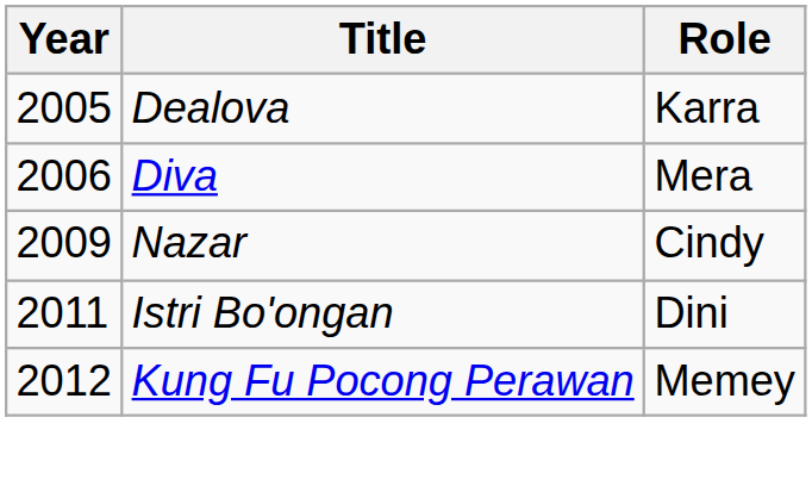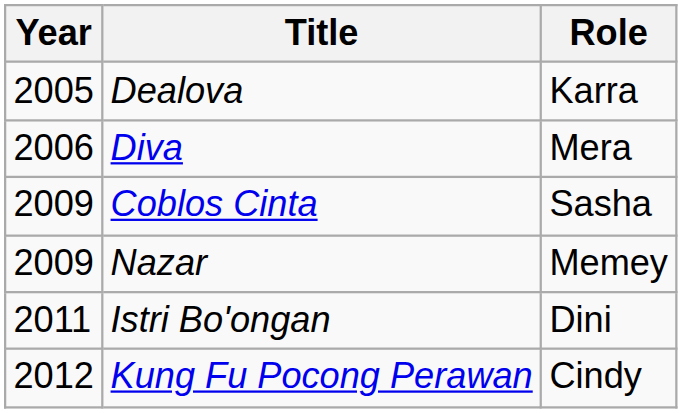 <table class="wikitable">
 <tr>
 <th>Year</th>
 <th>Title</th>
 <th>Role</th>
 </tr>
 <tr>
 <td>2005</td>
 <td><em>Dealova</em></td>
 <td>Karra</td>
 </tr>
 <tr>
 <td>2006</td>
 <td><em><a href='#'>Diva</a></em></td>
 <td>Mera</td>
 </tr>
 <tr>
 <td>2009</td>
+<td><em><a href='#'>Coblos Cinta</a></em></td>
+<td>Sasha</td>
+</tr>
+<tr>
+<td>2009</td>
 <td><em>Nazar</em></td>
-<td>Cindy</td>
+<td>Memey</td>
 </tr>
 <tr>
 <td>2011</td>
 <td><em>Istri Bo'ongan</em></td>
 <td>Dini</td>
 </tr>
 <tr>
 <td>2012</td>
 <td><em><a href='#'>Kung Fu Pocong Perawan</a></em></td>
-<td>Memey</td>
+<td>Cindy</td>
 </tr>
 </table>
